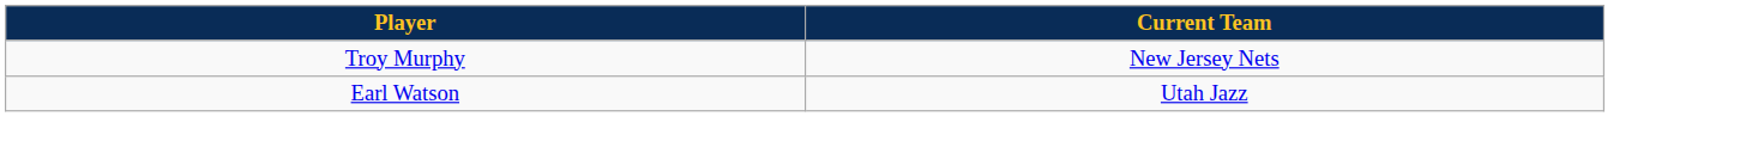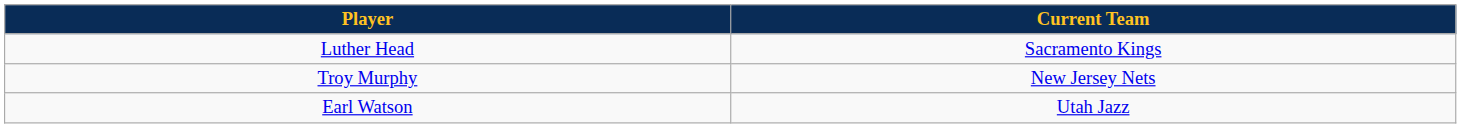 <table class="wikitable sortable sortable">
 <tr>
 <th style="background:#092C57; color:#FFC322" width="10%">Player</th>
 <th style="background:#092C57; color:#FFC322" width="10%">Current Team</th>
+</tr>
+<tr style="text-align: center">
+<td><a href='#'>Luther Head</a></td>
+<td><a href='#'>Sacramento Kings</a></td>
 </tr>
 <tr style="text-align: center">
 <td><a href='#'>Troy Murphy</a></td>
 <td><a href='#'>New Jersey Nets</a></td>
 </tr>
 <tr style="text-align: center">
 <td><a href='#'>Earl Watson</a></td>
 <td><a href='#'>Utah Jazz</a></td>
 </tr>
 </table>
